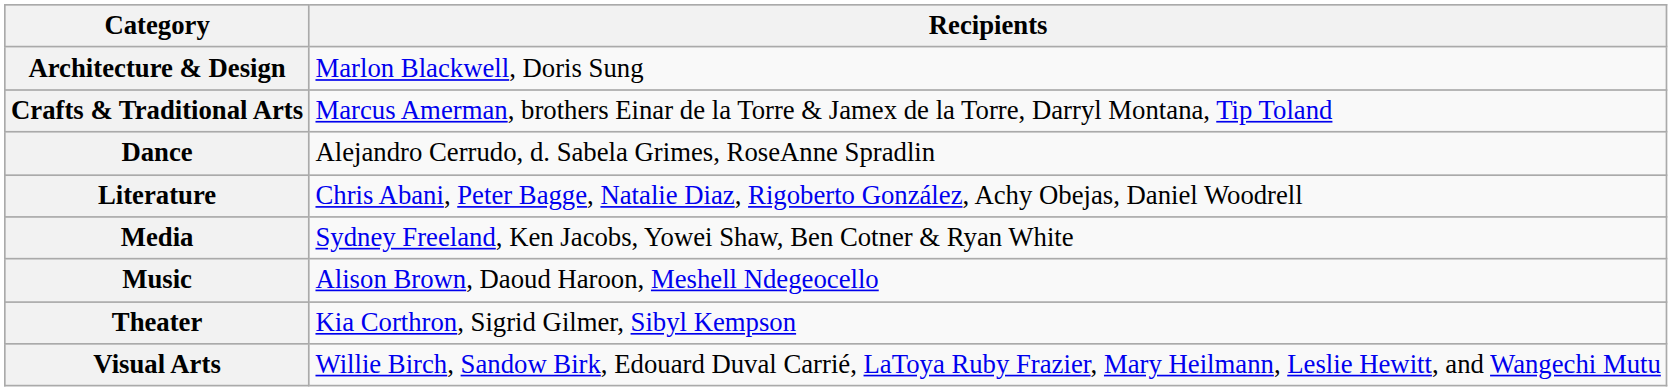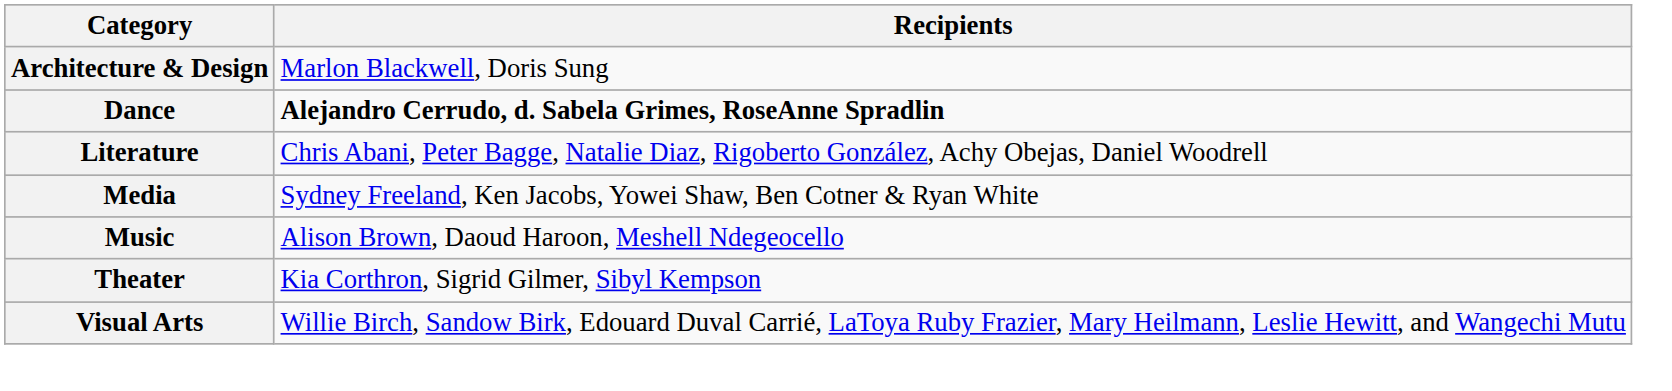 <table class=wikitable>
 <tr>
 <th>Category</th>
 <th>Recipients</th>
 </tr>
 <tr>
 <th>Architecture & Design</th>
 <td><a href='#'>Marlon Blackwell</a>, Doris Sung</td>
 </tr>
 <tr>
-<th>Crafts & Traditional Arts</th>
-<td><a href='#'>Marcus Amerman</a>, brothers Einar de la Torre & Jamex de la Torre, Darryl Montana, <a href='#'>Tip Toland</a></td>
-</tr>
-<tr>
 <th>Dance</th>
-<td>Alejandro Cerrudo, d. Sabela Grimes, RoseAnne Spradlin</td>
+<td><strong>Alejandro Cerrudo, d. Sabela Grimes, RoseAnne Spradlin</strong></td>
 </tr>
 <tr>
 <th>Literature</th>
 <td><a href='#'>Chris Abani</a>, <a href='#'>Peter Bagge</a>, <a href='#'>Natalie Diaz</a>, <a href='#'>Rigoberto González</a>, Achy Obejas, Daniel Woodrell</td>
 </tr>
 <tr>
 <th>Media</th>
 <td><a href='#'>Sydney Freeland</a>, Ken Jacobs, Yowei Shaw, Ben Cotner & Ryan White</td>
 </tr>
 <tr>
 <th>Music</th>
 <td><a href='#'>Alison Brown</a>, Daoud Haroon, <a href='#'>Meshell Ndegeocello</a></td>
 </tr>
 <tr>
 <th>Theater</th>
 <td><a href='#'>Kia Corthron</a>, Sigrid Gilmer, <a href='#'>Sibyl Kempson</a></td>
 </tr>
 <tr>
 <th>Visual Arts</th>
 <td><a href='#'>Willie Birch</a>, <a href='#'>Sandow Birk</a>, Edouard Duval Carrié, <a href='#'>LaToya Ruby Frazier</a>, <a href='#'>Mary Heilmann</a>, <a href='#'>Leslie Hewitt</a>, and <a href='#'>Wangechi Mutu</a></td>
 </tr>
 </table>
